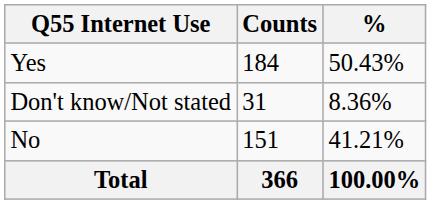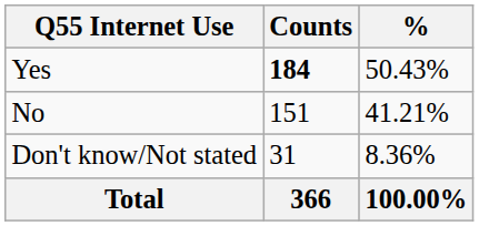 <table class="wikitable sortable">
 <tr>
 <th>Q55 Internet Use</th>
 <th>Counts</th>
 <th>%</th>
 </tr>
 <tr>
 <td>Yes</td>
-<td>184</td>
+<td><strong>184</strong></td>
 <td>50.43%</td>
+</tr>
+<tr>
+<td>No</td>
+<td>151</td>
+<td>41.21%</td>
 </tr>
 <tr>
 <td>Don't know/Not stated</td>
 <td>31</td>
 <td>8.36%</td>
 </tr>
 <tr>
-<td>No</td>
-<td>151</td>
-<td>41.21%</td>
-</tr>
-<tr>
 <th>Total</th>
 <th>366</th>
 <th>100.00%</th>
 </tr>
 </table>
